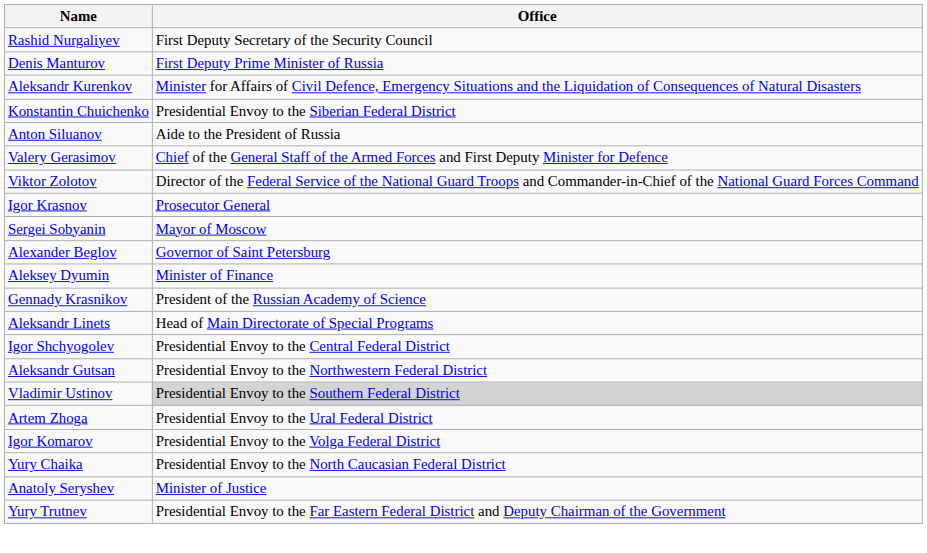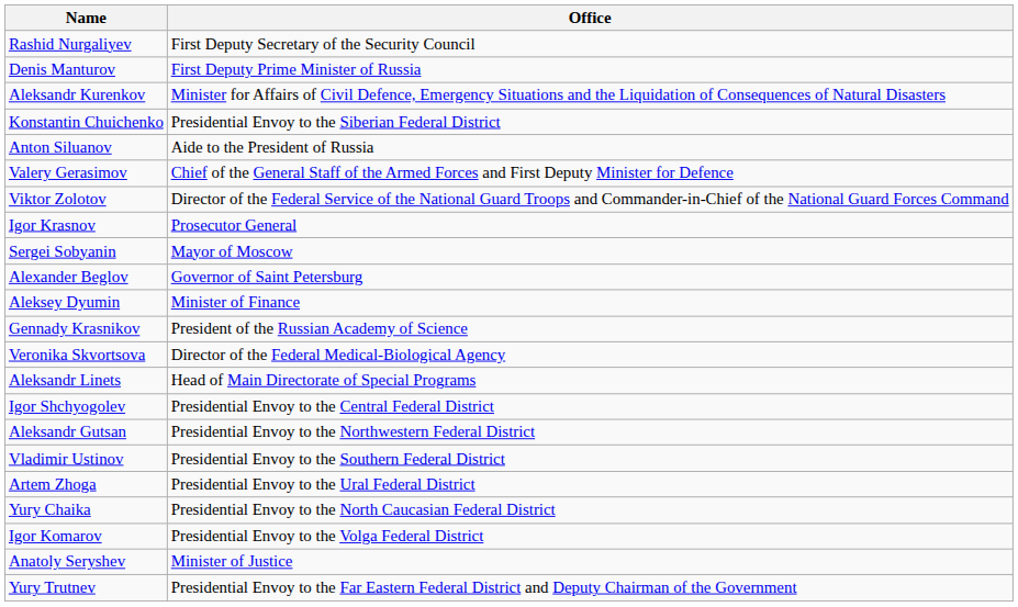 <table Ständige Mitglieder (Stand Mai 2012)| class="wikitable">
 <tr>
 <th>Name</th>
 <th>Office</th>
 </tr>
 <tr>
 <td><a href='#'>Rashid Nurgaliyev</a></td>
 <td>First Deputy Secretary of the Security Council</td>
 </tr>
 <tr>
 <td><a href='#'>Denis Manturov</a></td>
 <td><a href='#'>First Deputy Prime Minister of Russia</a></td>
 </tr>
 <tr>
 <td><a href='#'>Aleksandr Kurenkov</a></td>
 <td><a href='#'>Minister</a> for Affairs of <a href='#'>Civil Defence, Emergency Situations and the Liquidation of Consequences of Natural Disasters</a></td>
 </tr>
 <tr>
 <td><a href='#'>Konstantin Chuichenko</a></td>
 <td>Presidential Envoy to the <a href='#'>Siberian Federal District</a></td>
 </tr>
 <tr>
 <td><a href='#'>Anton Siluanov</a></td>
 <td>Aide to the President of Russia</td>
 </tr>
 <tr>
 <td><a href='#'>Valery Gerasimov</a></td>
 <td><a href='#'>Chief</a> of the <a href='#'>General Staff of the Armed Forces</a> and First Deputy <a href='#'>Minister for Defence</a></td>
 </tr>
 <tr>
 <td><a href='#'>Viktor Zolotov</a></td>
 <td>Director of the <a href='#'>Federal Service of the National Guard Troops</a> and Commander-in-Chief of the <a href='#'>National Guard Forces Command</a></td>
 </tr>
 <tr>
 <td><a href='#'>Igor Krasnov</a></td>
 <td><a href='#'>Prosecutor General</a></td>
 </tr>
 <tr>
 <td><a href='#'>Sergei Sobyanin</a></td>
 <td><a href='#'>Mayor of Moscow</a></td>
 </tr>
 <tr>
 <td><a href='#'>Alexander Beglov</a></td>
 <td><a href='#'>Governor of Saint Petersburg</a></td>
 </tr>
 <tr>
 <td><a href='#'>Aleksey Dyumin</a></td>
 <td><a href='#'>Minister of Finance</a></td>
 </tr>
 <tr>
 <td><a href='#'>Gennady Krasnikov</a></td>
 <td>President of the <a href='#'>Russian Academy of Science</a></td>
 </tr>
 <tr>
+<td><a href='#'>Veronika Skvortsova</a></td>
+<td>Director of the <a href='#'>Federal Medical-Biological Agency</a></td>
+</tr>
+<tr>
 <td><a href='#'>Aleksandr Linets</a></td>
 <td>Head of <a href='#'>Main Directorate of Special Programs</a></td>
 </tr>
 <tr>
 <td><a href='#'>Igor Shchyogolev</a></td>
 <td>Presidential Envoy to the <a href='#'>Central Federal District</a></td>
 </tr>
 <tr>
 <td><a href='#'>Aleksandr Gutsan</a></td>
 <td>Presidential Envoy to the <a href='#'>Northwestern Federal District</a></td>
 </tr>
 <tr>
 <td><a href='#'>Vladimir Ustinov</a></td>
-<td style="background: lightgrey;">Presidential Envoy to the <a href='#'>Southern Federal District</a></td>
+<td>Presidential Envoy to the <a href='#'>Southern Federal District</a></td>
 </tr>
 <tr>
 <td><a href='#'>Artem Zhoga</a></td>
 <td>Presidential Envoy to the <a href='#'>Ural Federal District</a></td>
 </tr>
 <tr>
+<td><a href='#'>Yury Chaika</a></td>
+<td>Presidential Envoy to the <a href='#'>North Caucasian Federal District</a></td>
+</tr>
+<tr>
 <td><a href='#'>Igor Komarov</a></td>
 <td>Presidential Envoy to the <a href='#'>Volga Federal District</a></td>
-</tr>
-<tr>
-<td><a href='#'>Yury Chaika</a></td>
-<td>Presidential Envoy to the <a href='#'>North Caucasian Federal District</a></td>
 </tr>
 <tr>
 <td><a href='#'>Anatoly Seryshev</a></td>
 <td><a href='#'>Minister of Justice</a></td>
 </tr>
 <tr>
 <td><a href='#'>Yury Trutnev</a></td>
 <td>Presidential Envoy to the <a href='#'>Far Eastern Federal District</a> and <a href='#'>Deputy Chairman of the Government</a></td>
 </tr>
 </table>
